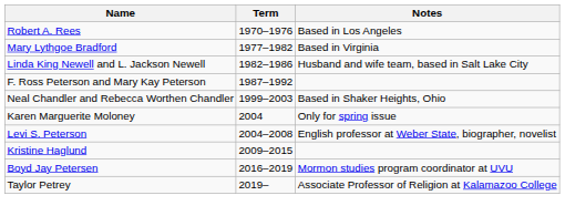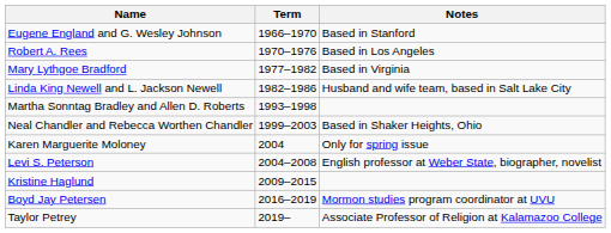 <table class="wikitable">
 <tr>
 <th>Name</th>
 <th>Term</th>
 <th>Notes</th>
+</tr>
+<tr>
+<td><a href='#'>Eugene England</a> and G. Wesley Johnson</td>
+<td>1966–1970</td>
+<td>Based in Stanford</td>
 </tr>
 <tr>
 <td><a href='#'>Robert A. Rees</a></td>
 <td>1970–1976</td>
 <td>Based in Los Angeles</td>
 </tr>
 <tr>
 <td><a href='#'>Mary Lythgoe Bradford</a></td>
 <td>1977–1982</td>
 <td>Based in Virginia</td>
 </tr>
 <tr>
 <td><a href='#'>Linda King Newell</a> and L. Jackson Newell</td>
 <td>1982–1986</td>
 <td>Husband and wife team, based in Salt Lake City</td>
 </tr>
 <tr>
-<td>F. Ross Peterson and Mary Kay Peterson</td>
-<td>1987–1992</td>
+<td>Martha Sonntag Bradley and Allen D. Roberts</td>
+<td>1993–1998</td>
 <td></td>
 </tr>
 <tr>
 <td>Neal Chandler and Rebecca Worthen Chandler</td>
 <td>1999–2003</td>
 <td>Based in Shaker Heights, Ohio</td>
 </tr>
 <tr>
 <td>Karen Marguerite Moloney</td>
 <td>2004</td>
 <td>Only for <a href='#'>spring</a> issue</td>
 </tr>
 <tr>
 <td><a href='#'>Levi S. Peterson</a></td>
 <td>2004–2008</td>
 <td>English professor at <a href='#'>Weber State</a>, biographer, novelist</td>
 </tr>
 <tr>
 <td><a href='#'>Kristine Haglund</a></td>
 <td>2009–2015</td>
 <td></td>
 </tr>
 <tr>
 <td><a href='#'>Boyd Jay Petersen</a></td>
 <td>2016–2019</td>
 <td><a href='#'>Mormon studies</a> program coordinator at <a href='#'>UVU</a></td>
 </tr>
 <tr>
 <td>Taylor Petrey</td>
 <td>2019– </td>
 <td>Associate Professor of Religion at <a href='#'>Kalamazoo College</a></td>
 </tr>
 </table>
